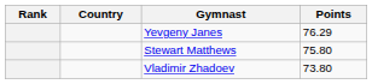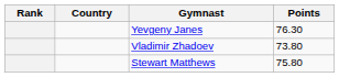 <table class="wikitable" width=500>
 <tr bgcolor="#efefef">
 <th>Rank</th>
 <th>Country</th>
 <th>Gymnast</th>
 <th>Points</th>
 </tr>
 <tr>
 <th></th>
 <td></td>
 <td><a href='#'>Yevgeny Janes</a></td>
-<td>76.29</td>
+<td>76.30</td>
+</tr>
+<tr>
+<th></th>
+<td></td>
+<td><a href='#'>Vladimir Zhadoev</a></td>
+<td>73.80</td>
 </tr>
 <tr>
 <th></th>
 <td></td>
 <td><a href='#'>Stewart Matthews</a></td>
 <td>75.80</td>
 </tr>
-<tr>
-<th></th>
-<td></td>
-<td><a href='#'>Vladimir Zhadoev</a></td>
-<td>73.80</td>
-</tr>
 </table>
